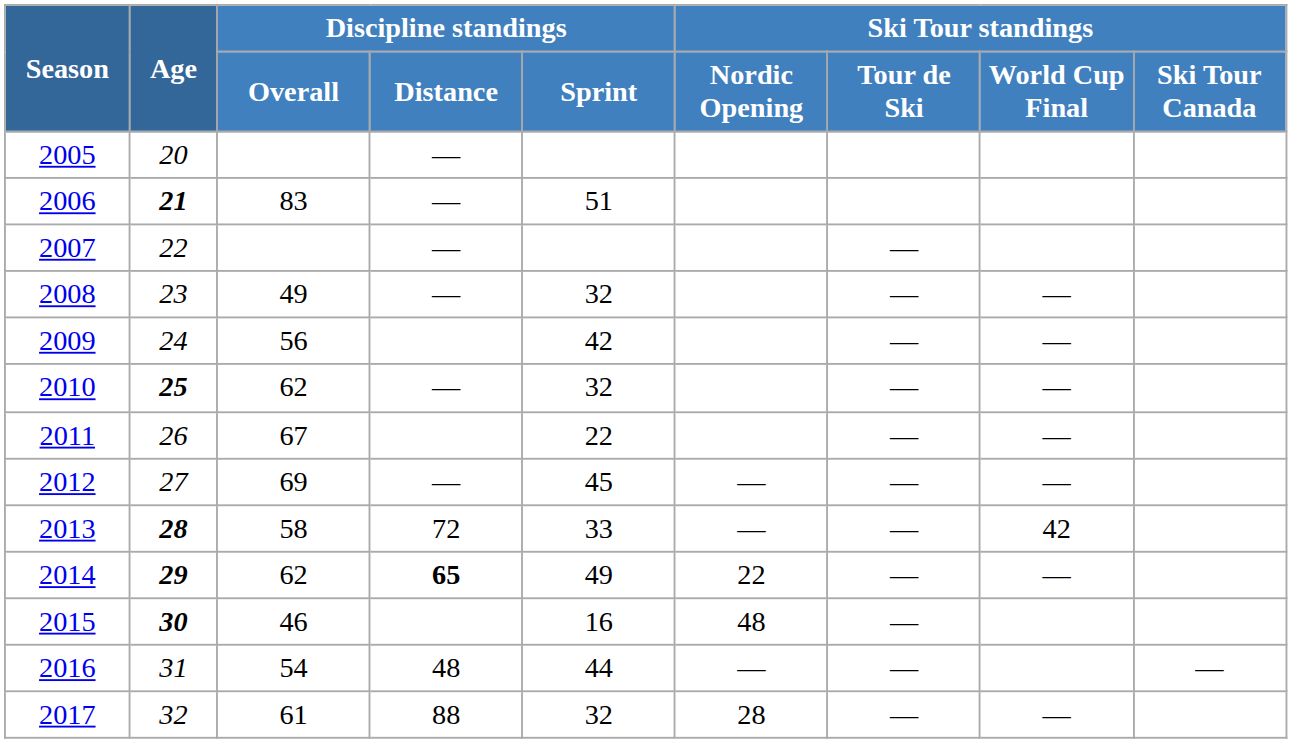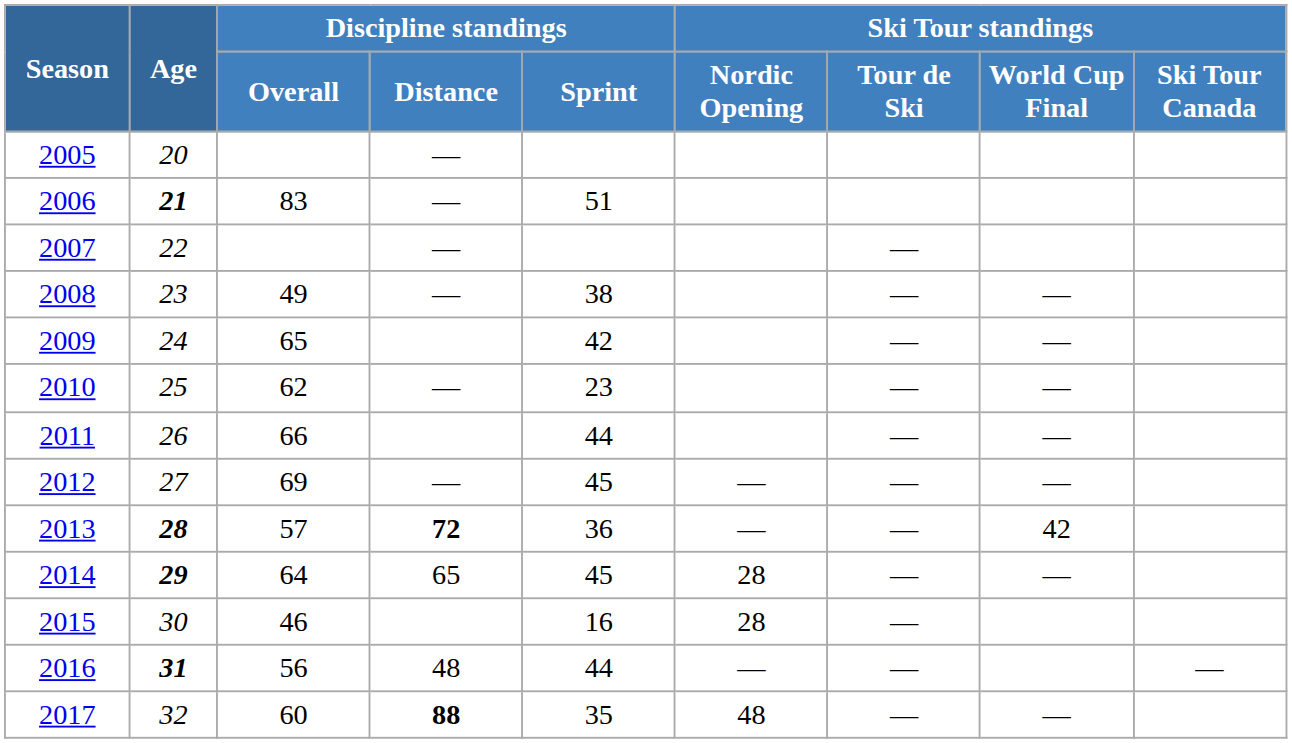 <table class="wikitable" style="font-size:95%; text-align:center; border:grey solid 1px; border-collapse:collapse; background:#ffffff;">
 <tr>
 <th style="background-color:#369; color:white; width:60px;" rowspan="2"> Season </th>
 <th style="background-color:#369; color:white; width:40px;" rowspan="2"> Age </th>
 <th style="background-color:#4180be; color:white;" colspan="3">Discipline standings</th>
 <th style="background-color:#4180be; color:white;" colspan="4">Ski Tour standings</th>
 </tr>
 <tr>
 <th style="background-color:#4180be; color:white; width:75px;">Overall</th>
 <th style="background-color:#4180be; color:white; width:75px;">Distance</th>
 <th style="background-color:#4180be; color:white; width:75px;">Sprint</th>
 <th style="background-color:#4180be; color:white; width:75px;">Nordic<br>Opening</th>
 <th style="background-color:#4180be; color:white; width:75px;">Tour de<br>Ski</th>
 <th style="background-color:#4180be; color:white; width:75px;">World Cup<br>Final</th>
 <th style="background-color:#4180be; color:white; width:75px;">Ski Tour<br>Canada</th>
 </tr>
 <tr>
 <td><a href='#'>2005</a></td>
 <td><em>20</em></td>
 <td></td>
 <td>—</td>
 <td></td>
 <td></td>
 <td></td>
 <td></td>
 <td></td>
 </tr>
 <tr>
 <td><a href='#'>2006</a></td>
 <td><strong><em>21</em></strong></td>
 <td>83</td>
 <td>—</td>
 <td>51</td>
 <td></td>
 <td></td>
 <td></td>
 <td></td>
 </tr>
 <tr>
 <td><a href='#'>2007</a></td>
 <td><em>22</em></td>
 <td></td>
 <td>—</td>
 <td></td>
 <td></td>
 <td>—</td>
 <td></td>
 <td></td>
 </tr>
 <tr>
 <td><a href='#'>2008</a></td>
 <td><em>23</em></td>
 <td>49</td>
 <td>—</td>
-<td>32</td>
+<td>38</td>
 <td></td>
 <td>—</td>
 <td>—</td>
 <td></td>
 </tr>
 <tr>
 <td><a href='#'>2009</a></td>
 <td><em>24</em></td>
-<td>56</td>
+<td>65</td>
 <td></td>
 <td>42</td>
 <td></td>
 <td>—</td>
 <td>—</td>
 <td></td>
 </tr>
 <tr>
 <td><a href='#'>2010</a></td>
-<td><strong><em>25</em></strong></td>
+<td><em>25</em></td>
 <td>62</td>
 <td>—</td>
-<td>32</td>
+<td>23</td>
 <td></td>
 <td>—</td>
 <td>—</td>
 <td></td>
 </tr>
 <tr>
 <td><a href='#'>2011</a></td>
 <td><em>26</em></td>
-<td>67</td>
+<td>66</td>
 <td></td>
-<td>22</td>
+<td>44</td>
 <td></td>
 <td>—</td>
 <td>—</td>
 <td></td>
 </tr>
 <tr>
 <td><a href='#'>2012</a></td>
 <td><em>27</em></td>
 <td>69</td>
 <td>—</td>
 <td>45</td>
 <td>—</td>
 <td>—</td>
 <td>—</td>
 <td></td>
 </tr>
 <tr>
 <td><a href='#'>2013</a></td>
 <td><strong><em>28</em></strong></td>
-<td>58</td>
-<td>72</td>
-<td>33</td>
+<td>57</td>
+<td><strong>72</strong></td>
+<td>36</td>
 <td>—</td>
 <td>—</td>
 <td>42</td>
 <td></td>
 </tr>
 <tr>
 <td><a href='#'>2014</a></td>
 <td><strong><em>29</em></strong></td>
-<td>62</td>
-<td><strong>65</strong></td>
-<td>49</td>
-<td>22</td>
+<td>64</td>
+<td>65</td>
+<td>45</td>
+<td>28</td>
 <td>—</td>
 <td>—</td>
 <td></td>
 </tr>
 <tr>
 <td><a href='#'>2015</a></td>
-<td><strong><em>30</em></strong></td>
+<td><em>30</em></td>
 <td>46</td>
 <td></td>
 <td>16</td>
-<td>48</td>
+<td>28</td>
 <td>—</td>
 <td></td>
 <td></td>
 </tr>
 <tr>
 <td><a href='#'>2016</a></td>
-<td><em>31</em></td>
-<td>54</td>
+<td><strong><em>31</em></strong></td>
+<td>56</td>
 <td>48</td>
 <td>44</td>
 <td>—</td>
 <td>—</td>
 <td></td>
 <td>—</td>
 </tr>
 <tr>
 <td><a href='#'>2017</a></td>
 <td><em>32</em></td>
-<td>61</td>
-<td>88</td>
-<td>32</td>
-<td>28</td>
+<td>60</td>
+<td><strong>88</strong></td>
+<td>35</td>
+<td>48</td>
 <td>—</td>
 <td>—</td>
 <td></td>
 </tr>
 </table>
